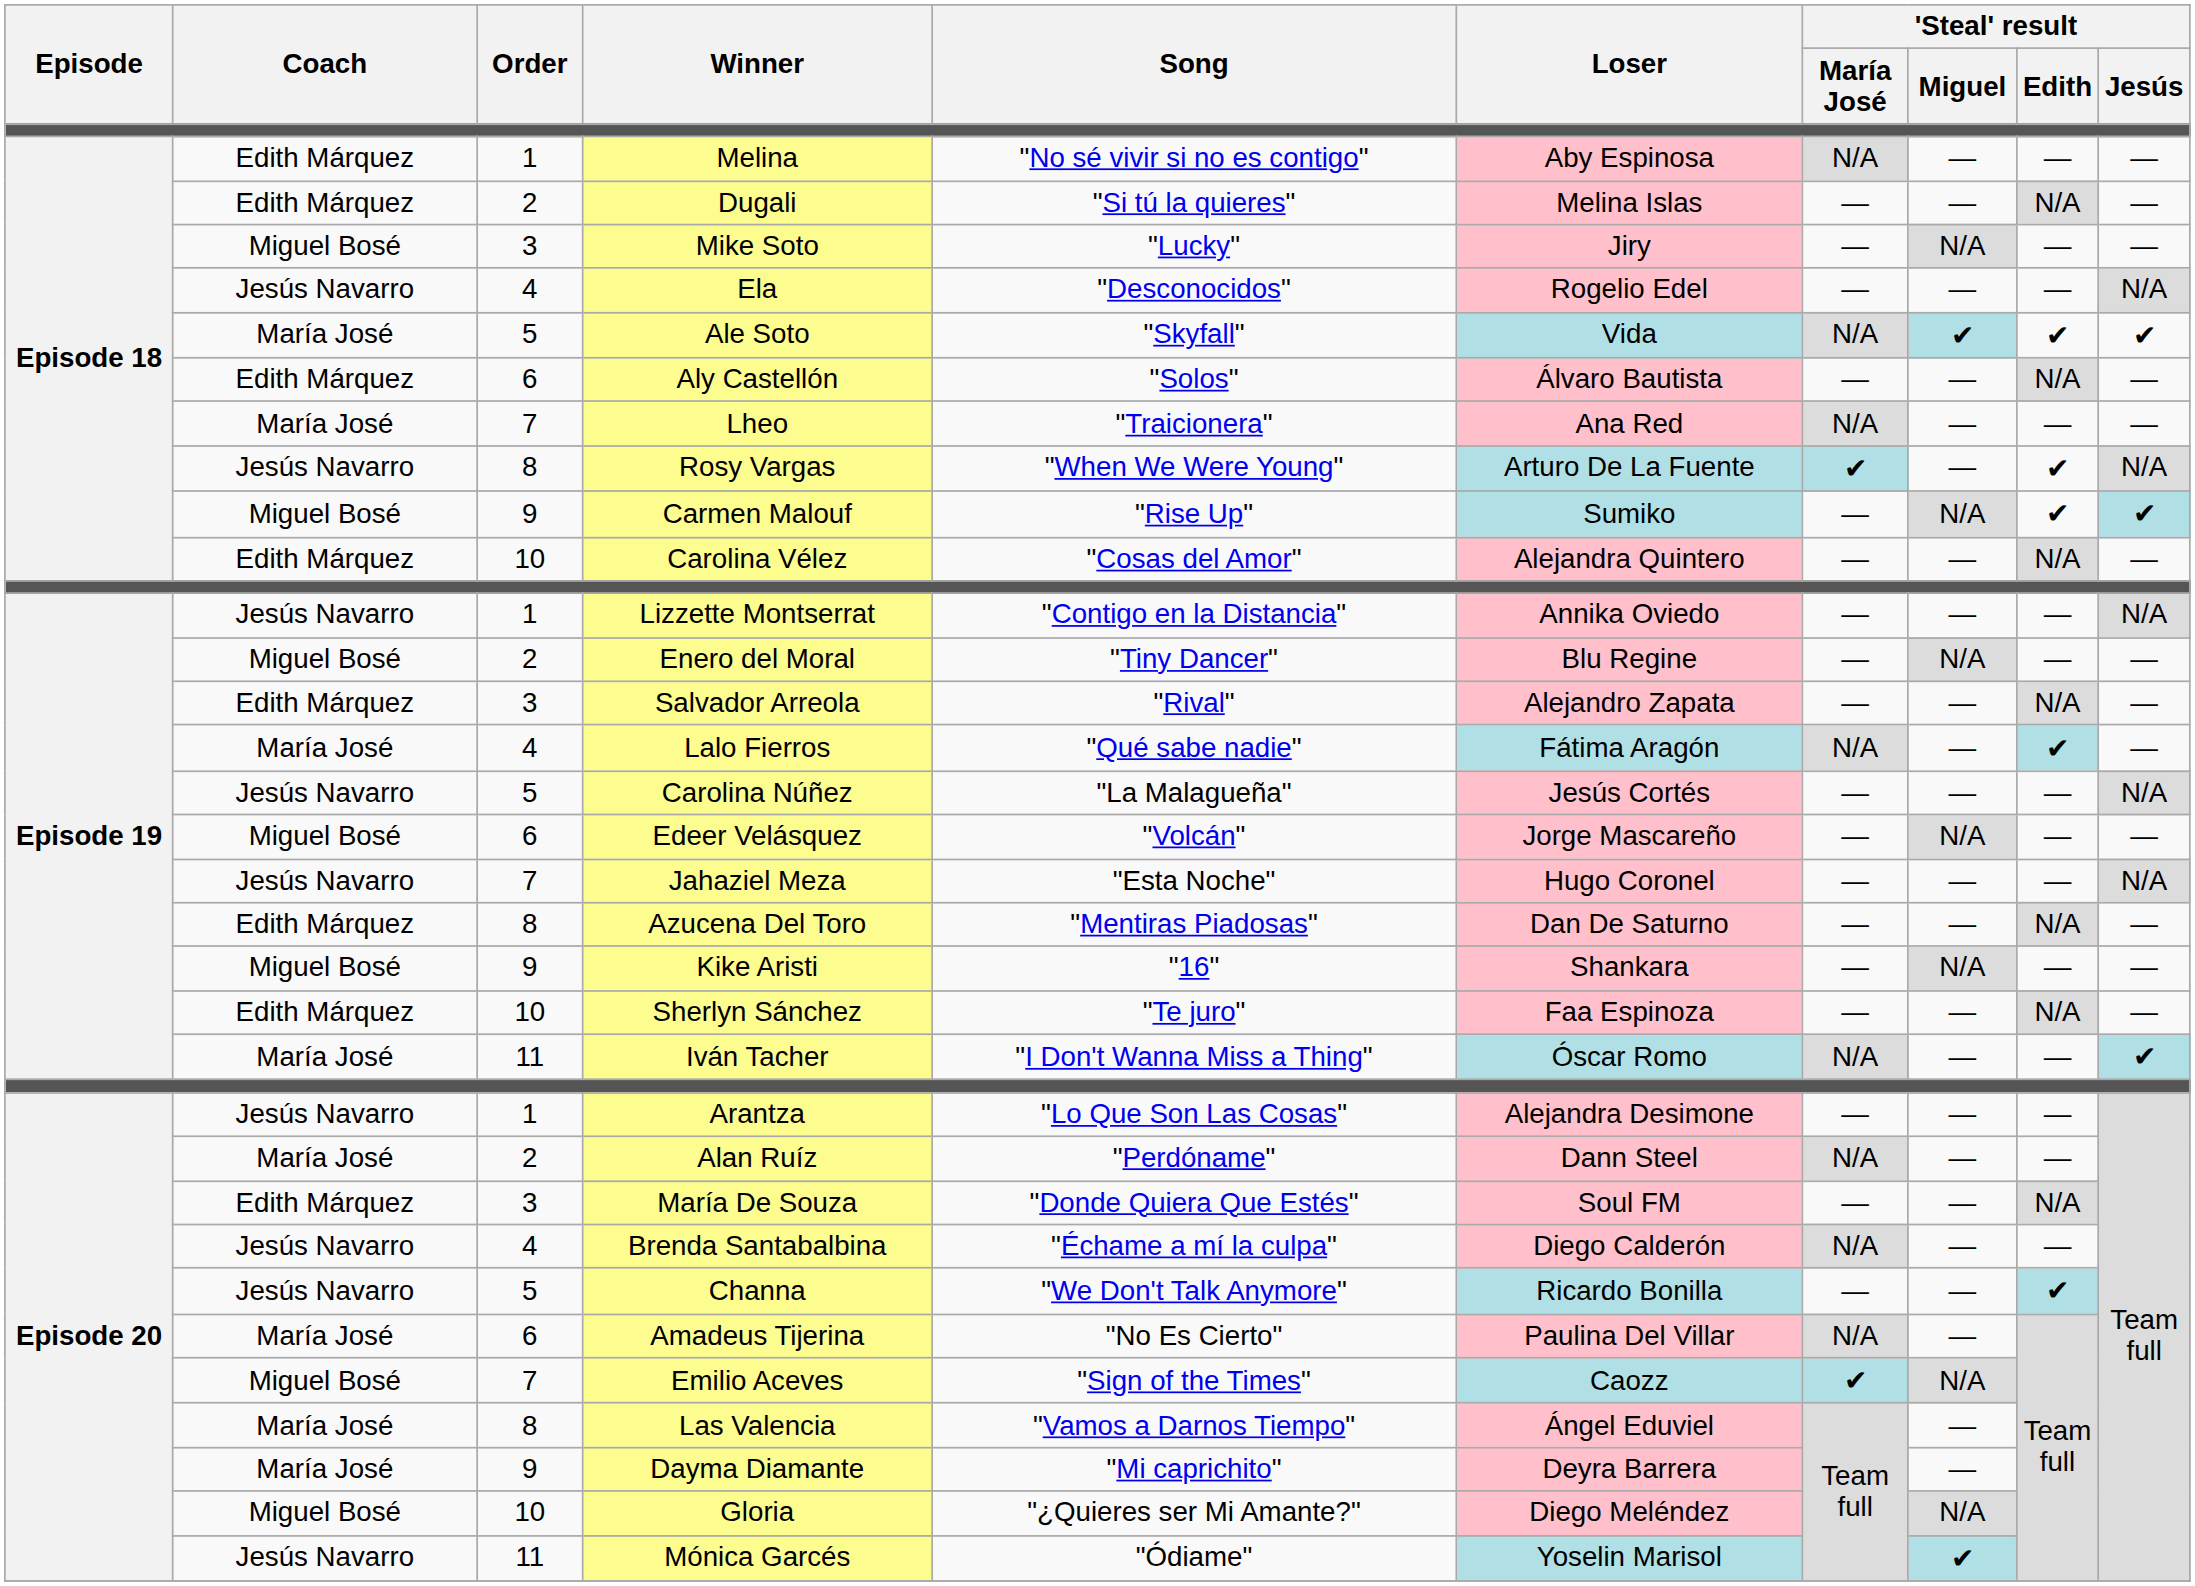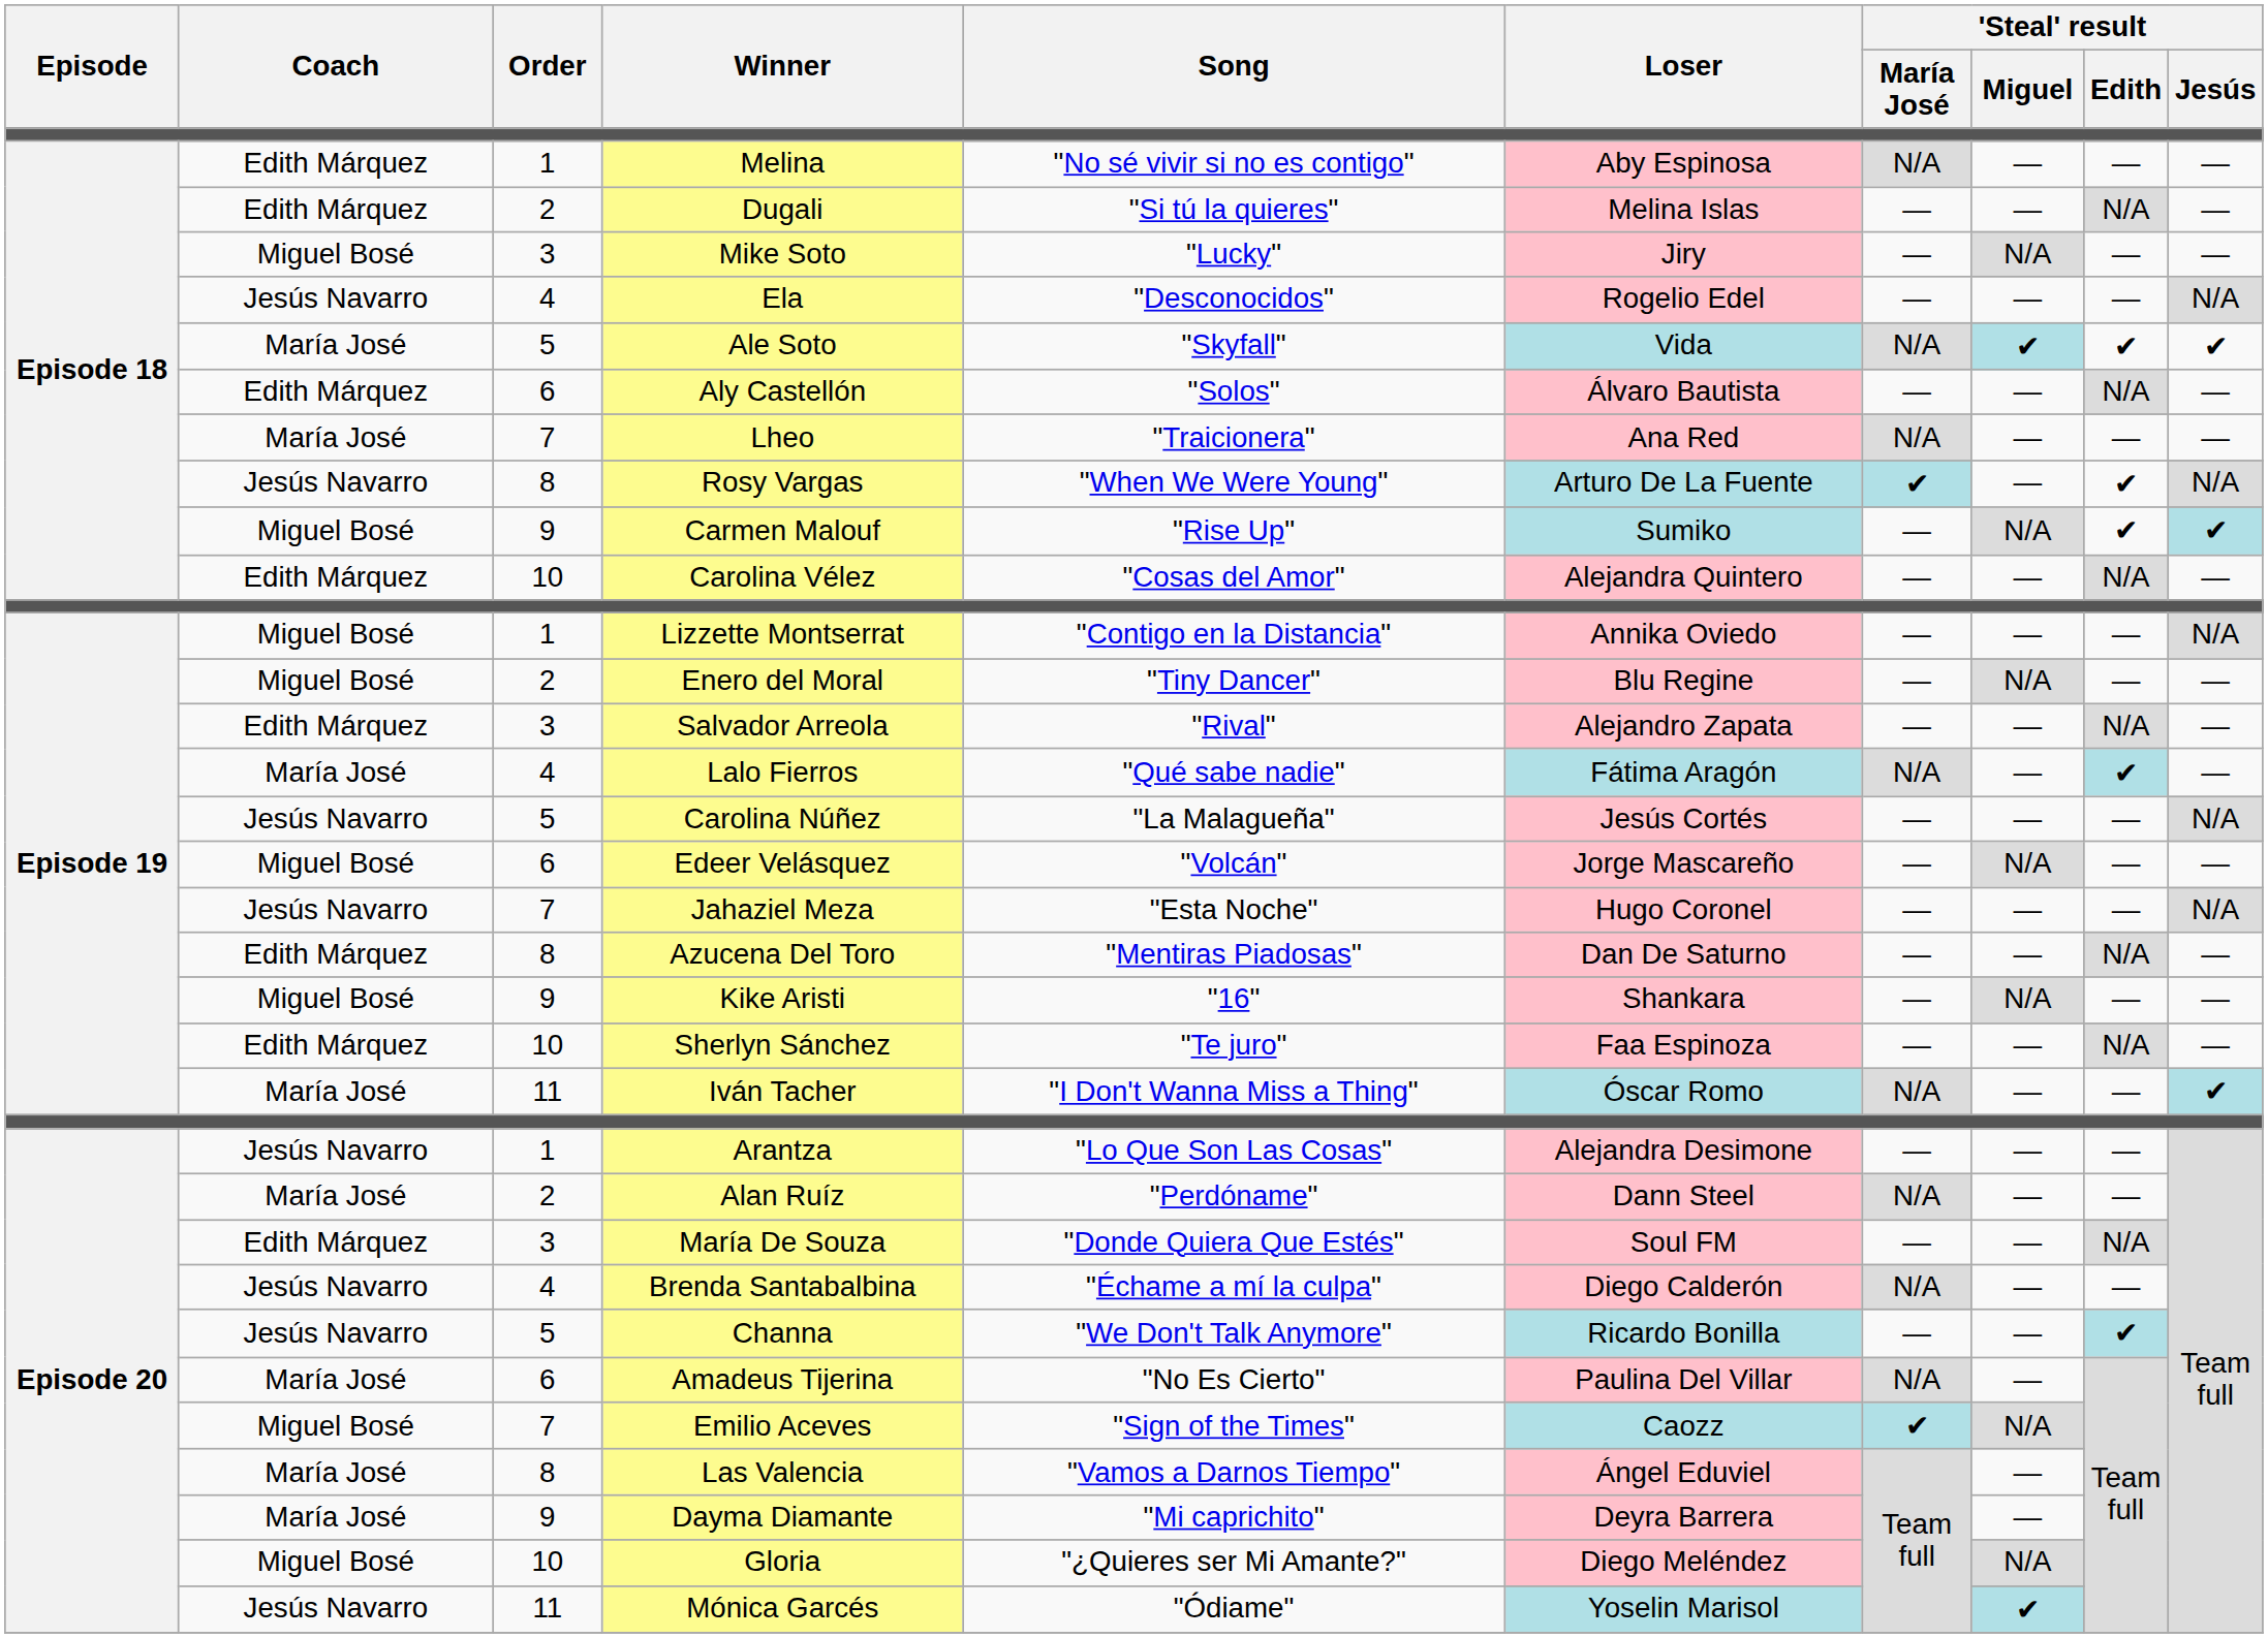 <table class="wikitable" style="text-align: center; width:100%">
 <tr>
 <th rowspan="2" style="width:08%">Episode</th>
 <th rowspan="2" style="width:15%">Coach</th>
 <th rowspan="2" style="width:05%">Order</th>
 <th rowspan="2" style="width:17%">Winner</th>
 <th rowspan="2" style="width:26%">Song</th>
 <th rowspan="2" style="width:17%">Loser</th>
 <th colspan="4" style="width:20%">'Steal' result</th>
 </tr>
 <tr>
 <th style="width:05%">María José</th>
 <th style="width:05%">Miguel</th>
 <th style="width:05%">Edith</th>
 <th style="width:05%">Jesús</th>
 </tr>
 <tr>
 <td colspan="10" style="background:#555"></td>
 </tr>
 <tr>
 <th rowspan="10">Episode 18<br></th>
 <td>Edith Márquez</td>
 <td>1</td>
 <td style="background:#fdfc8f">Melina</td>
 <td>"<a href='#'>No sé vivir si no es contigo</a>"</td>
 <td style="background:pink">Aby Espinosa</td>
 <td style="background:#DCDCDC">N/A</td>
 <td>—</td>
 <td>—</td>
 <td>—</td>
 </tr>
 <tr>
 <td>Edith Márquez</td>
 <td>2</td>
 <td style="background:#fdfc8f">Dugali</td>
 <td>"<a href='#'>Si tú la quieres</a>"</td>
 <td style="background:pink">Melina Islas</td>
 <td>—</td>
 <td>—</td>
 <td style="background:#DCDCDC">N/A</td>
 <td>—</td>
 </tr>
 <tr>
 <td>Miguel Bosé</td>
 <td>3</td>
 <td style="background:#fdfc8f">Mike Soto</td>
 <td>"<a href='#'>Lucky</a>"</td>
 <td style="background:pink">Jiry</td>
 <td>—</td>
 <td style="background:#DCDCDC">N/A</td>
 <td>—</td>
 <td>—</td>
 </tr>
 <tr>
 <td>Jesús Navarro</td>
 <td>4</td>
 <td style="background:#fdfc8f">Ela</td>
 <td>"<a href='#'>Desconocidos</a>"</td>
 <td style="background:pink">Rogelio Edel</td>
 <td>—</td>
 <td>—</td>
 <td>—</td>
 <td style="background:#DCDCDC">N/A</td>
 </tr>
 <tr>
 <td>María José</td>
 <td>5</td>
 <td style="background:#fdfc8f">Ale Soto</td>
 <td>"<a href='#'>Skyfall</a>"</td>
 <td style="background:#b0e0e6">Vida</td>
 <td style="background:#DCDCDC">N/A</td>
 <td style="background:#b0e0e6">✔</td>
 <td>✔</td>
 <td>✔</td>
 </tr>
 <tr>
 <td>Edith Márquez</td>
 <td>6</td>
 <td style="background:#fdfc8f">Aly Castellón</td>
 <td>"<a href='#'>Solos</a>"</td>
 <td style="background:pink">Álvaro Bautista</td>
 <td>—</td>
 <td>—</td>
 <td style="background:#DCDCDC">N/A</td>
 <td>—</td>
 </tr>
 <tr>
 <td>María José</td>
 <td>7</td>
 <td style="background:#fdfc8f">Lheo</td>
 <td>"<a href='#'>Traicionera</a>"</td>
 <td style="background:pink">Ana Red</td>
 <td style="background:#DCDCDC">N/A</td>
 <td>—</td>
 <td>—</td>
 <td>—</td>
 </tr>
 <tr>
 <td>Jesús Navarro</td>
 <td>8</td>
 <td style="background:#fdfc8f">Rosy Vargas</td>
 <td>"<a href='#'>When We Were Young</a>"</td>
 <td style="background:#b0e0e6">Arturo De La Fuente</td>
 <td style="background:#b0e0e6">✔</td>
 <td>—</td>
 <td>✔</td>
 <td style="background:#DCDCDC">N/A</td>
 </tr>
 <tr>
 <td>Miguel Bosé</td>
 <td>9</td>
 <td style="background:#fdfc8f">Carmen Malouf</td>
 <td>"<a href='#'>Rise Up</a>"</td>
 <td style="background:#b0e0e6">Sumiko</td>
 <td>—</td>
 <td style="background:#DCDCDC">N/A</td>
 <td>✔</td>
 <td style="background:#b0e0e6">✔</td>
 </tr>
 <tr>
 <td>Edith Márquez</td>
 <td>10</td>
 <td style="background:#fdfc8f">Carolina Vélez</td>
 <td>"<a href='#'>Cosas del Amor</a>"</td>
 <td style="background:pink">Alejandra Quintero</td>
 <td>—</td>
 <td>—</td>
 <td style="background:#DCDCDC">N/A</td>
 <td>—</td>
 </tr>
 <tr>
 <td colspan="10" style="background:#555"></td>
 </tr>
 <tr>
 <th rowspan="11">Episode 19<br></th>
-<td>Jesús Navarro</td>
+<td>Miguel Bosé</td>
 <td>1</td>
 <td style="background:#fdfc8f">Lizzette Montserrat</td>
 <td>"<a href='#'>Contigo en la Distancia</a>"</td>
 <td style="background:pink">Annika Oviedo</td>
 <td>—</td>
 <td>—</td>
 <td>—</td>
 <td style="background:#DCDCDC">N/A</td>
 </tr>
 <tr>
 <td>Miguel Bosé</td>
 <td>2</td>
 <td style="background:#fdfc8f">Enero del Moral</td>
 <td>"<a href='#'>Tiny Dancer</a>"</td>
 <td style="background:pink">Blu Regine</td>
 <td>—</td>
 <td style="background:#DCDCDC">N/A</td>
 <td>—</td>
 <td>—</td>
 </tr>
 <tr>
 <td>Edith Márquez</td>
 <td>3</td>
 <td style="background:#fdfc8f">Salvador Arreola</td>
 <td>"<a href='#'>Rival</a>"</td>
 <td style="background:pink">Alejandro Zapata</td>
 <td>—</td>
 <td>—</td>
 <td style="background:#DCDCDC">N/A</td>
 <td>—</td>
 </tr>
 <tr>
 <td>María José</td>
 <td>4</td>
 <td style="background:#fdfc8f">Lalo Fierros</td>
 <td>"<a href='#'>Qué sabe nadie</a>"</td>
 <td style="background:#b0e0e6">Fátima Aragón</td>
 <td style="background:#DCDCDC">N/A</td>
 <td>—</td>
 <td style="background:#b0e0e6">✔</td>
 <td>—</td>
 </tr>
 <tr>
 <td>Jesús Navarro</td>
 <td>5</td>
 <td style="background:#fdfc8f">Carolina Núñez</td>
 <td>"La Malagueña"</td>
 <td style="background:pink">Jesús Cortés</td>
 <td>—</td>
 <td>—</td>
 <td>—</td>
 <td style="background:#DCDCDC">N/A</td>
 </tr>
 <tr>
 <td>Miguel Bosé</td>
 <td>6</td>
 <td style="background:#fdfc8f">Edeer Velásquez</td>
 <td>"<a href='#'>Volcán</a>"</td>
 <td style="background:pink">Jorge Mascareño</td>
 <td>—</td>
 <td style="background:#DCDCDC">N/A</td>
 <td>—</td>
 <td>—</td>
 </tr>
 <tr>
 <td>Jesús Navarro</td>
 <td>7</td>
 <td style="background:#fdfc8f">Jahaziel Meza</td>
 <td>"Esta Noche"</td>
 <td style="background:pink">Hugo Coronel</td>
 <td>—</td>
 <td>—</td>
 <td>—</td>
 <td style="background:#DCDCDC">N/A</td>
 </tr>
 <tr>
 <td>Edith Márquez</td>
 <td>8</td>
 <td style="background:#fdfc8f">Azucena Del Toro</td>
 <td>"<a href='#'>Mentiras Piadosas</a>"</td>
 <td style="background:pink">Dan De Saturno</td>
 <td>—</td>
 <td>—</td>
 <td style="background:#DCDCDC">N/A</td>
 <td>—</td>
 </tr>
 <tr>
 <td>Miguel Bosé</td>
 <td>9</td>
 <td style="background:#fdfc8f">Kike Aristi</td>
 <td>"<a href='#'>16</a>"</td>
 <td style="background:pink">Shankara</td>
 <td>—</td>
 <td style="background:#DCDCDC">N/A</td>
 <td>—</td>
 <td>—</td>
 </tr>
 <tr>
 <td>Edith Márquez</td>
 <td>10</td>
 <td style="background:#fdfc8f">Sherlyn Sánchez</td>
 <td>"<a href='#'>Te juro</a>"</td>
 <td style="background:pink">Faa Espinoza</td>
 <td>—</td>
 <td>—</td>
 <td style="background:#DCDCDC">N/A</td>
 <td>—</td>
 </tr>
 <tr>
 <td>María José</td>
 <td>11</td>
 <td style="background:#fdfc8f">Iván Tacher</td>
 <td>"<a href='#'>I Don't Wanna Miss a Thing</a>"</td>
 <td style="background:#b0e0e6">Óscar Romo</td>
 <td style="background:#DCDCDC">N/A</td>
 <td>—</td>
 <td>—</td>
 <td style="background:#b0e0e6">✔</td>
 </tr>
 <tr>
 <td colspan="10" style="background:#555"></td>
 </tr>
 <tr>
 <th rowspan="11">Episode 20<br></th>
 <td>Jesús Navarro</td>
 <td>1</td>
 <td style="background:#fdfc8f">Arantza</td>
 <td>"<a href='#'>Lo Que Son Las Cosas</a>"</td>
 <td style="background:pink">Alejandra Desimone</td>
 <td>—</td>
 <td>—</td>
 <td>—</td>
 <td rowspan="11" style="background:#DCDCDC">Team full</td>
 </tr>
 <tr>
 <td>María José</td>
 <td>2</td>
 <td style="background:#fdfc8f">Alan Ruíz</td>
 <td>"<a href='#'>Perdóname</a>"</td>
 <td style="background:pink">Dann Steel</td>
 <td style="background:#DCDCDC">N/A</td>
 <td>—</td>
 <td>—</td>
 </tr>
 <tr>
 <td>Edith Márquez</td>
 <td>3</td>
 <td style="background:#fdfc8f">María De Souza</td>
 <td>"<a href='#'>Donde Quiera Que Estés</a>"</td>
 <td style="background:pink">Soul FM</td>
 <td>—</td>
 <td>—</td>
 <td style="background:#DCDCDC">N/A</td>
 </tr>
 <tr>
 <td>Jesús Navarro</td>
 <td>4</td>
 <td style="background:#fdfc8f">Brenda Santabalbina</td>
 <td>"<a href='#'>Échame a mí la culpa</a>"</td>
 <td style="background:pink">Diego Calderón</td>
 <td style="background:#DCDCDC">N/A</td>
 <td>—</td>
 <td>—</td>
 </tr>
 <tr>
 <td>Jesús Navarro</td>
 <td>5</td>
 <td style="background:#fdfc8f">Channa</td>
 <td>"<a href='#'>We Don't Talk Anymore</a>"</td>
 <td style="background:#b0e0e6">Ricardo Bonilla</td>
 <td>—</td>
 <td>—</td>
 <td style="background:#b0e0e6">✔</td>
 </tr>
 <tr>
 <td>María José</td>
 <td>6</td>
 <td style="background:#fdfc8f">Amadeus Tijerina</td>
 <td>"No Es Cierto"</td>
 <td style="background:pink">Paulina Del Villar</td>
 <td style="background:#DCDCDC">N/A</td>
 <td>—</td>
 <td rowspan="6" style="background:#DCDCDC">Team full</td>
 </tr>
 <tr>
 <td>Miguel Bosé</td>
 <td>7</td>
 <td style="background:#fdfc8f">Emilio Aceves</td>
 <td>"<a href='#'>Sign of the Times</a>"</td>
 <td style="background:#b0e0e6">Caozz</td>
 <td style="background:#b0e0e6">✔</td>
 <td style="background:#DCDCDC">N/A</td>
 </tr>
 <tr>
 <td>María José</td>
 <td>8</td>
 <td style="background:#fdfc8f">Las Valencia</td>
 <td>"<a href='#'>Vamos a Darnos Tiempo</a>"</td>
 <td style="background:pink">Ángel Eduviel</td>
 <td rowspan="4" style="background:#DCDCDC">Team full</td>
 <td>—</td>
 </tr>
 <tr>
 <td>María José</td>
 <td>9</td>
 <td style="background:#fdfc8f">Dayma Diamante</td>
 <td>"<a href='#'>Mi caprichito</a>"</td>
 <td style="background:pink">Deyra Barrera</td>
 <td>—</td>
 </tr>
 <tr>
 <td>Miguel Bosé</td>
 <td>10</td>
 <td style="background:#fdfc8f">Gloria</td>
 <td>"¿Quieres ser Mi Amante?"</td>
 <td style="background:pink">Diego Meléndez</td>
 <td style="background:#DCDCDC">N/A</td>
 </tr>
 <tr>
 <td>Jesús Navarro</td>
 <td>11</td>
 <td style="background:#fdfc8f">Mónica Garcés</td>
 <td>"Ódiame"</td>
 <td style="background:#b0e0e6">Yoselin Marisol</td>
 <td style="background:#b0e0e6">✔</td>
 </tr>
 <tr>
 </tr>
 </table>
